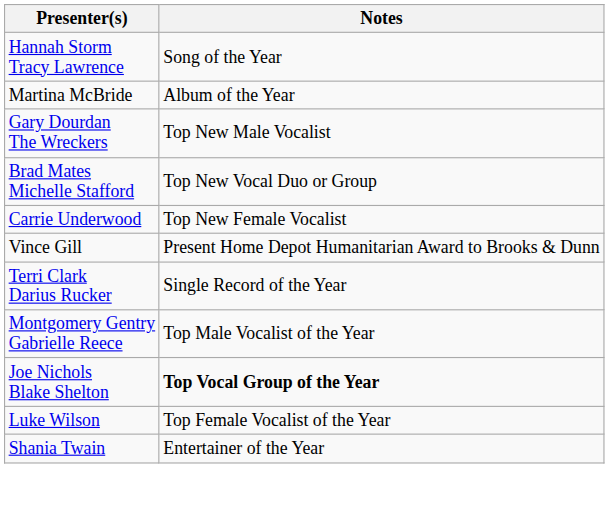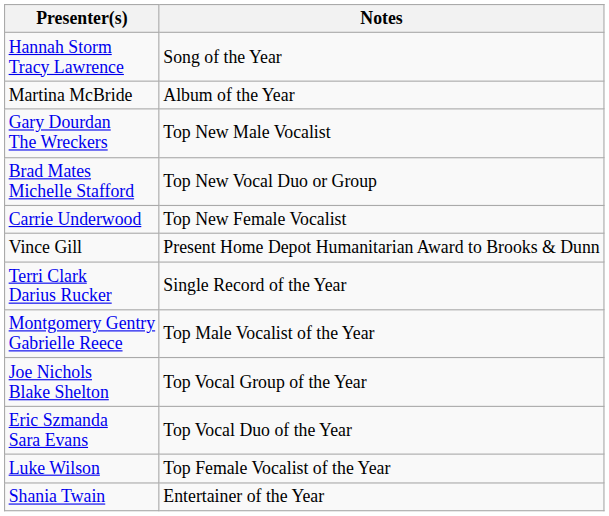 <table class="wikitable">
 <tr>
 <th>Presenter(s)</th>
 <th>Notes</th>
 </tr>
 <tr>
 <td><a href='#'>Hannah Storm</a><br><a href='#'>Tracy Lawrence</a></td>
 <td>Song of the Year</td>
 </tr>
 <tr>
 <td>Martina McBride</td>
 <td>Album of the Year</td>
 </tr>
 <tr>
 <td><a href='#'>Gary Dourdan</a><br><a href='#'>The Wreckers</a></td>
 <td>Top New Male Vocalist</td>
 </tr>
 <tr>
 <td><a href='#'>Brad Mates</a><br><a href='#'>Michelle Stafford</a></td>
 <td>Top New Vocal Duo or Group</td>
 </tr>
 <tr>
 <td><a href='#'>Carrie Underwood</a></td>
 <td>Top New Female Vocalist</td>
 </tr>
 <tr>
 <td>Vince Gill</td>
 <td>Present Home Depot Humanitarian Award to Brooks & Dunn</td>
 </tr>
 <tr>
 <td><a href='#'>Terri Clark</a><br><a href='#'>Darius Rucker</a></td>
 <td>Single Record of the Year</td>
 </tr>
 <tr>
 <td><a href='#'>Montgomery Gentry</a><br><a href='#'>Gabrielle Reece</a></td>
 <td>Top Male Vocalist of the Year</td>
 </tr>
 <tr>
 <td><a href='#'>Joe Nichols</a><br><a href='#'>Blake Shelton</a></td>
-<td><strong>Top Vocal Group of the Year</strong></td>
+<td>Top Vocal Group of the Year</td>
+</tr>
+<tr>
+<td><a href='#'>Eric Szmanda</a><br><a href='#'>Sara Evans</a></td>
+<td>Top Vocal Duo of the Year</td>
 </tr>
 <tr>
 <td><a href='#'>Luke Wilson</a></td>
 <td>Top Female Vocalist of the Year</td>
 </tr>
 <tr>
 <td><a href='#'>Shania Twain</a></td>
 <td>Entertainer of the Year</td>
 </tr>
 </table>
